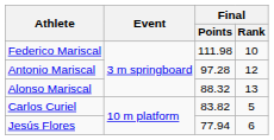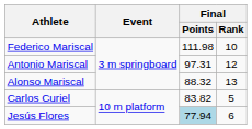 <table class="wikitable" style="font-size:90%;">
 <tr>
 <th rowspan=2>Athlete</th>
 <th rowspan=2>Event</th>
 <th colspan=2>Final</th>
 </tr>
 <tr style="font-size:95%">
 <th>Points</th>
 <th>Rank</th>
 </tr>
 <tr align=center>
 <td align=left><a href='#'>Federico Mariscal</a></td>
 <td align=left rowspan=3><a href='#'>3 m springboard</a></td>
 <td>111.98</td>
 <td>10</td>
 </tr>
 <tr align=center>
 <td align=left><a href='#'>Antonio Mariscal</a></td>
-<td>97.28</td>
+<td>97.31</td>
 <td>12</td>
 </tr>
 <tr align=center>
 <td align=left><a href='#'>Alonso Mariscal</a></td>
 <td>88.32</td>
 <td>13</td>
 </tr>
 <tr align=center>
 <td align=left><a href='#'>Carlos Curiel</a></td>
 <td align=left rowspan=2><a href='#'>10 m platform</a></td>
 <td>83.82</td>
 <td>5</td>
 </tr>
 <tr align=center>
 <td align=left><a href='#'>Jesús Flores</a></td>
-<td>77.94</td>
+<td style="background: lightblue;">77.94</td>
 <td>6</td>
 </tr>
 </table>
